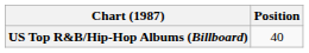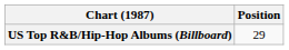 <table class="wikitable plainrowheaders" style="text-align:center">
 <tr>
 <th scope="col">Chart (1987)</th>
 <th scope="col">Position</th>
 </tr>
 <tr>
 <th scope="row">US Top R&B/Hip-Hop Albums (<em>Billboard</em>)</th>
-<td>40</td>
+<td>29</td>
 </tr>
 </table>
